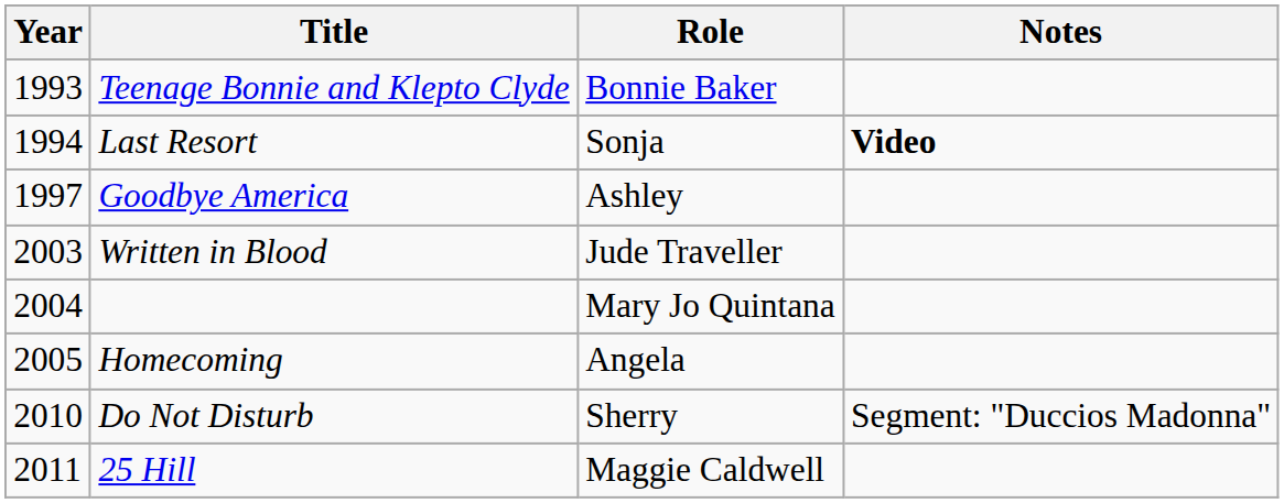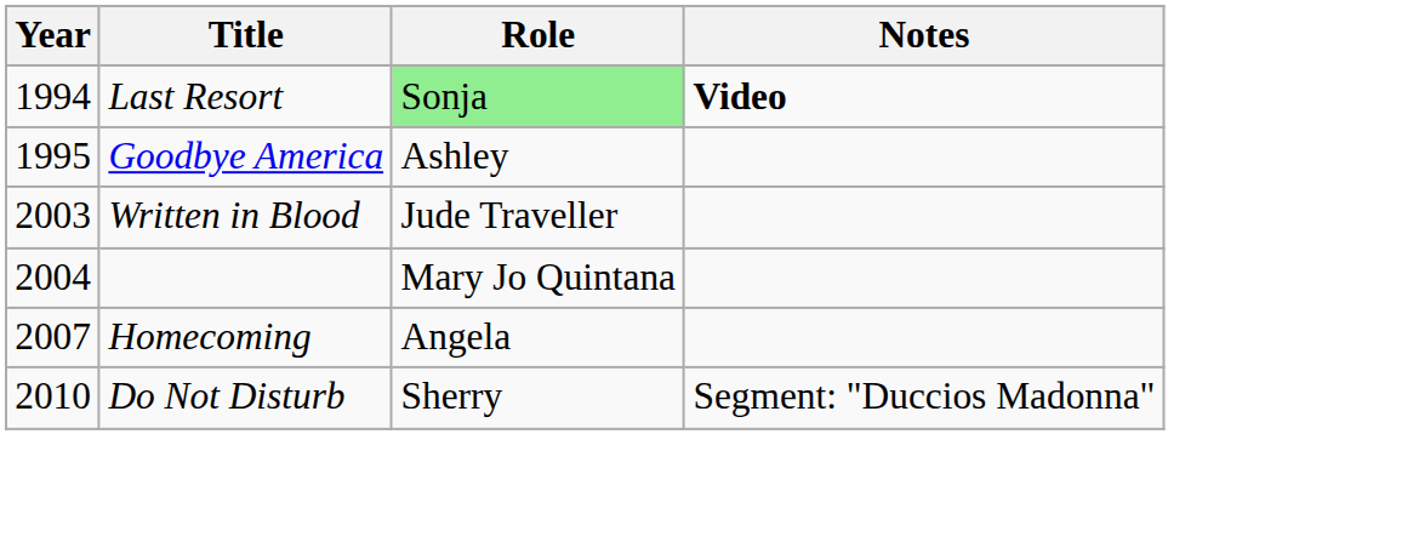 <table class="wikitable sortable">
 <tr>
 <th>Year</th>
 <th>Title</th>
 <th>Role</th>
 <th class="unsortable">Notes</th>
 </tr>
 <tr>
-<td>1993</td>
-<td><em><a href='#'>Teenage Bonnie and Klepto Clyde</a></em></td>
-<td><a href='#'>Bonnie Baker</a></td>
-<td></td>
-</tr>
-<tr>
 <td>1994</td>
 <td><em>Last Resort</em></td>
-<td>Sonja</td>
+<td style="background: lightgreen;">Sonja</td>
 <td><strong>Video</strong></td>
 </tr>
 <tr>
-<td>1997</td>
+<td>1995</td>
 <td><em><a href='#'>Goodbye America</a></em></td>
 <td>Ashley</td>
 <td></td>
 </tr>
 <tr>
 <td>2003</td>
 <td><em>Written in Blood</em></td>
 <td>Jude Traveller</td>
 <td></td>
 </tr>
 <tr>
 <td>2004</td>
 <td><em></em></td>
 <td>Mary Jo Quintana</td>
 <td></td>
 </tr>
 <tr>
-<td>2005</td>
+<td>2007</td>
 <td><em>Homecoming</em></td>
 <td>Angela</td>
 <td></td>
 </tr>
 <tr>
 <td>2010</td>
 <td><em>Do Not Disturb</em></td>
 <td>Sherry</td>
 <td>Segment: "Duccios Madonna"</td>
 </tr>
-<tr>
-<td>2011</td>
-<td><em><a href='#'>25 Hill</a></em></td>
-<td>Maggie Caldwell</td>
-<td></td>
-</tr>
 </table>
